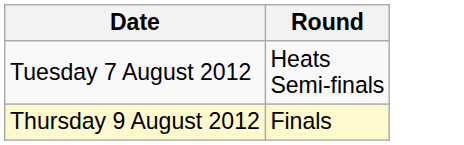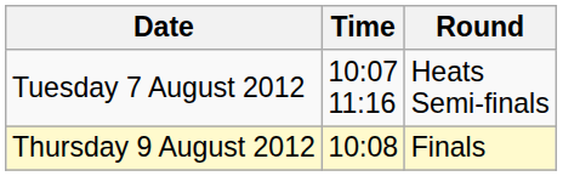 <table class="wikitable">
 <tr>
 <th>Date</th>
+<th>Time</th>
 <th>Round</th>
 </tr>
 <tr>
 <td>Tuesday 7 August 2012</td>
+<td>10:07<br>11:16</td>
 <td>Heats<br>Semi-finals</td>
 </tr>
 <tr>
 <td style=background:lemonchiffon>Thursday 9 August 2012</td>
+<td style=background:lemonchiffon>10:08</td>
 <td style=background:lemonchiffon>Finals</td>
 </tr>
 </table>
